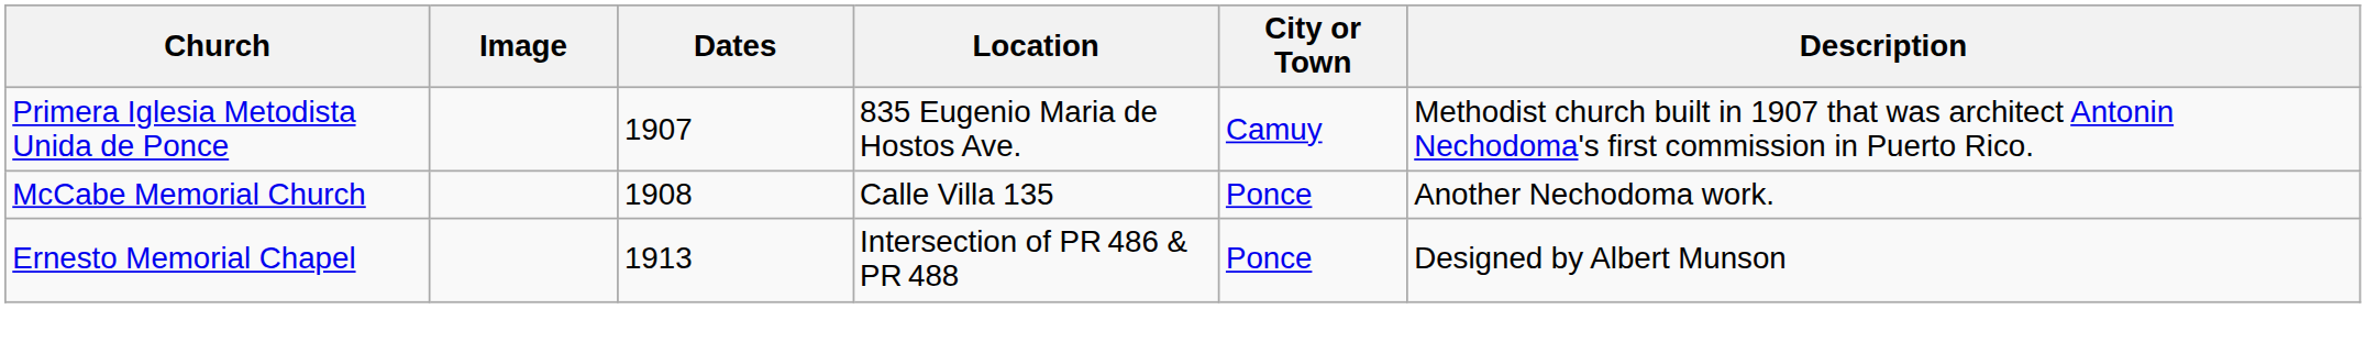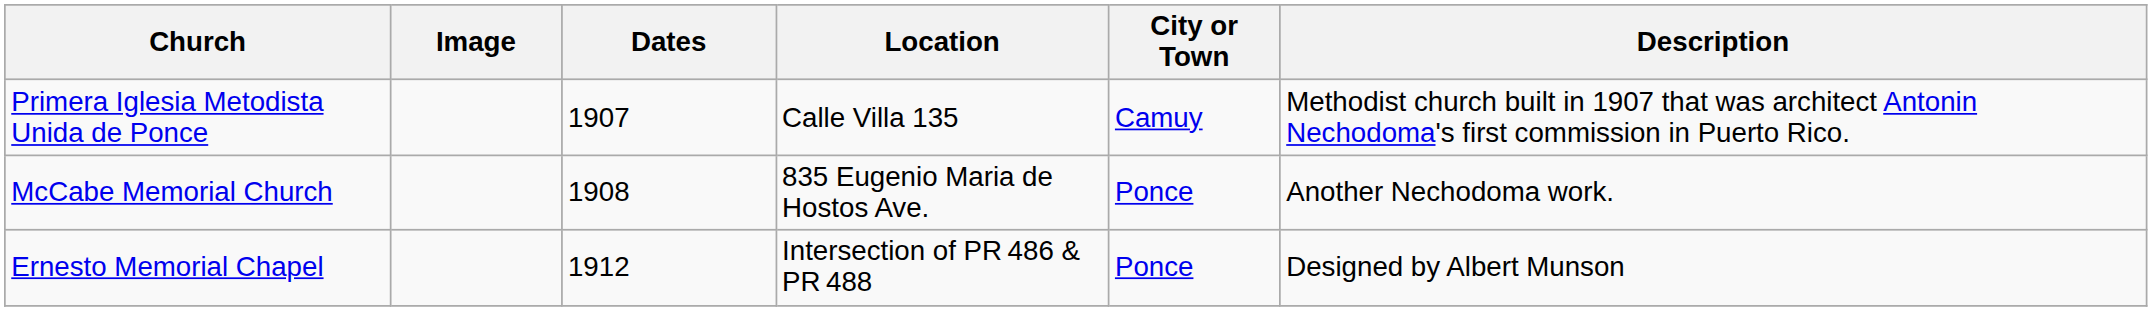 <table class="wikitable sortable" style="width:98%">
 <tr>
 <th style="width:18%;"><strong>Church</strong></th>
 <th style="width:8%;" class="unsortable"><strong>Image</strong></th>
 <th style="width:10%;"><strong>Dates</strong></th>
 <th><strong>Location</strong></th>
 <th style="width:8%;"><strong>City or Town</strong></th>
 <th class="unsortable"><strong>Description</strong></th>
 </tr>
 <tr>
 <td><a href='#'>Primera Iglesia Metodista Unida de Ponce</a></td>
 <td></td>
 <td>1907</td>
-<td>835 Eugenio Maria de Hostos Ave.<br></td>
+<td>Calle Villa 135<br></td>
 <td><a href='#'>Camuy</a></td>
 <td>Methodist church built in 1907 that was architect <a href='#'>Antonin Nechodoma</a>'s first commission in Puerto Rico.</td>
 </tr>
 <tr>
 <td><a href='#'>McCabe Memorial Church</a></td>
 <td></td>
 <td>1908</td>
-<td>Calle Villa 135<br></td>
+<td>835 Eugenio Maria de Hostos Ave.<br></td>
 <td><a href='#'>Ponce</a></td>
 <td>Another Nechodoma work.</td>
 </tr>
 <tr>
 <td><a href='#'>Ernesto Memorial Chapel</a></td>
 <td></td>
-<td>1913</td>
+<td>1912</td>
 <td>Intersection of PR 486 & PR 488<br></td>
 <td><a href='#'>Ponce</a></td>
 <td>Designed by Albert Munson</td>
 </tr>
 </table>
